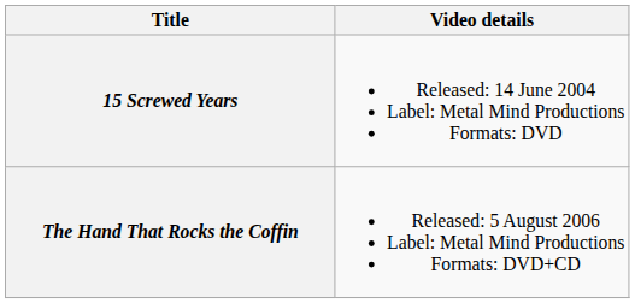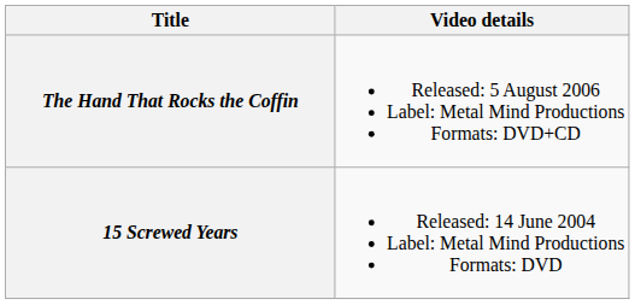 <table class="wikitable plainrowheaders" style="text-align:center;">
 <tr>
 <th scope="col" style="width:17em;">Title</th>
 <th scope="col">Video details</th>
 </tr>
 <tr>
+<th scope="row"><em>The Hand That Rocks the Coffin</em></th>
+<td><br><ul><li>Released: 5 August 2006</li><li>Label: Metal Mind Productions</li><li>Formats: DVD+CD</li></ul></td>
+</tr>
+<tr>
 <th scope="row"><em>15 Screwed Years</em></th>
 <td><br><ul><li>Released: 14 June 2004</li><li>Label: Metal Mind Productions</li><li>Formats: DVD</li></ul></td>
 </tr>
 <tr>
-<th scope="row"><em>The Hand That Rocks the Coffin</em></th>
-<td><br><ul><li>Released: 5 August 2006</li><li>Label: Metal Mind Productions</li><li>Formats: DVD+CD</li></ul></td>
-</tr>
-<tr>
 </tr>
 </table>
